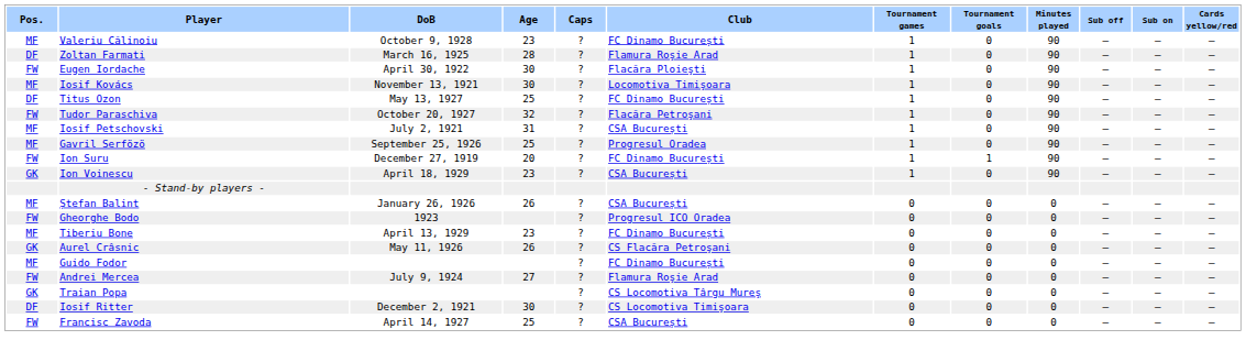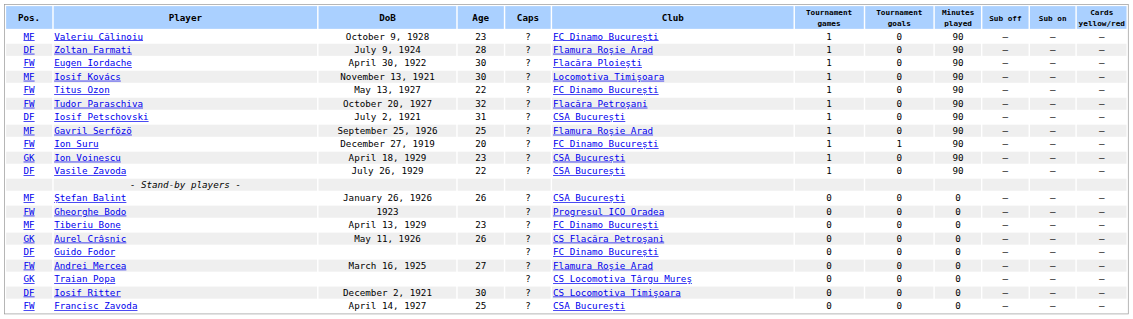 <table border="0" width="100%" style="border: 1px solid #999; background-color:#FFFFFF; text-align:center">
 <tr align="center" bgcolor="#AAD0FF">
 <th width=4%>Pos.</th>
 <th width=23%>Player</th>
 <th width=12%>DoB</th>
 <th width=4%>Age</th>
 <th width=4%>Caps</th>
 <th width=21%>Club</th>
 <th width=6%><small>Tournament<br>games</small></th>
 <th width=6%><small>Tournament<br>goals</small></th>
 <th width=4%><small>Minutes<br>played</small></th>
 <th width=4%><small>Sub off</small></th>
 <th width=4%><small>Sub on</small></th>
 <th width=4%><small>Cards<br>yellow/red</small></th>
 </tr>
 <tr>
 <td><a href='#'>MF</a></td>
 <td align="left"><a href='#'>Valeriu Călinoiu</a></td>
 <td>October 9, 1928</td>
 <td>23</td>
 <td>?</td>
 <td align="left"> <a href='#'>FC Dinamo București</a></td>
 <td>1</td>
 <td>0</td>
 <td>90</td>
 <td>–</td>
 <td>–</td>
 <td>–</td>
 </tr>
 <tr bgcolor="#EFEFEF">
 <td><a href='#'>DF</a></td>
 <td align="left"><a href='#'>Zoltan Farmati</a></td>
-<td>March 16, 1925</td>
+<td>July 9, 1924</td>
 <td>28</td>
 <td>?</td>
 <td align="left"> <a href='#'>Flamura Roşie Arad</a></td>
 <td>1</td>
 <td>0</td>
 <td>90</td>
 <td>–</td>
 <td>–</td>
 <td>–</td>
 </tr>
 <tr>
 <td><a href='#'>FW</a></td>
 <td align="left"><a href='#'>Eugen Iordache</a></td>
 <td>April 30, 1922</td>
 <td>30</td>
 <td>?</td>
 <td align="left"> <a href='#'>Flacăra Ploieşti</a></td>
 <td>1</td>
 <td>0</td>
 <td>90</td>
 <td>–</td>
 <td>–</td>
 <td>–</td>
 </tr>
 <tr bgcolor="#EFEFEF">
 <td><a href='#'>MF</a></td>
 <td align="left"><a href='#'>Iosif Kovács</a></td>
 <td>November 13, 1921</td>
 <td>30</td>
 <td>?</td>
 <td align="left"> <a href='#'>Locomotiva Timişoara</a></td>
 <td>1</td>
 <td>0</td>
 <td>90</td>
 <td>–</td>
 <td>–</td>
 <td>–</td>
 </tr>
 <tr>
-<td><a href='#'>DF</a></td>
+<td><a href='#'>FW</a></td>
 <td align="left"><a href='#'>Titus Ozon</a></td>
 <td>May 13, 1927</td>
-<td>25</td>
+<td>22</td>
 <td>?</td>
 <td align="left"> <a href='#'>FC Dinamo București</a></td>
 <td>1</td>
 <td>0</td>
 <td>90</td>
 <td>–</td>
 <td>–</td>
 <td>–</td>
 </tr>
 <tr bgcolor="#EFEFEF">
 <td><a href='#'>FW</a></td>
 <td align="left"><a href='#'>Tudor Paraschiva</a></td>
 <td>October 20, 1927</td>
 <td>32</td>
 <td>?</td>
 <td align="left"> <a href='#'>Flacăra Petroşani</a></td>
 <td>1</td>
 <td>0</td>
 <td>90</td>
 <td>–</td>
 <td>–</td>
 <td>–</td>
 </tr>
 <tr>
-<td><a href='#'>MF</a></td>
+<td><a href='#'>DF</a></td>
 <td align="left"><a href='#'>Iosif Petschovski</a></td>
 <td>July 2, 1921</td>
 <td>31</td>
 <td>?</td>
 <td align="left"> <a href='#'>CSA București</a></td>
 <td>1</td>
 <td>0</td>
 <td>90</td>
 <td>–</td>
 <td>–</td>
 <td>–</td>
 </tr>
 <tr bgcolor="#EFEFEF">
 <td><a href='#'>MF</a></td>
 <td align="left"><a href='#'>Gavril Serfözö</a></td>
 <td>September 25, 1926</td>
 <td>25</td>
 <td>?</td>
-<td align="left"> <a href='#'>Progresul Oradea</a></td>
+<td align="left"> <a href='#'>Flamura Roşie Arad</a></td>
 <td>1</td>
 <td>0</td>
 <td>90</td>
 <td>–</td>
 <td>–</td>
 <td>–</td>
 </tr>
 <tr>
 <td><a href='#'>FW</a></td>
 <td align="left"><a href='#'>Ion Suru</a></td>
 <td>December 27, 1919</td>
 <td>20</td>
 <td>?</td>
 <td align="left"> <a href='#'>FC Dinamo București</a></td>
 <td>1</td>
 <td>1</td>
 <td>90</td>
 <td>–</td>
 <td>–</td>
 <td>–</td>
 </tr>
 <tr bgcolor="#EFEFEF">
 <td><a href='#'>GK</a></td>
 <td align="left"><a href='#'>Ion Voinescu</a></td>
 <td>April 18, 1929</td>
 <td>23</td>
+<td>?</td>
+<td align="left"> <a href='#'>CSA București</a></td>
+<td>1</td>
+<td>0</td>
+<td>90</td>
+<td>–</td>
+<td>–</td>
+<td>–</td>
+</tr>
+<tr>
+<td><a href='#'>DF</a></td>
+<td align="left"><a href='#'>Vasile Zavoda</a></td>
+<td>July 26, 1929</td>
+<td>22</td>
 <td>?</td>
 <td align="left"> <a href='#'>CSA București</a></td>
 <td>1</td>
 <td>0</td>
 <td>90</td>
 <td>–</td>
 <td>–</td>
 <td>–</td>
 </tr>
 <tr bgcolor="#EFEFEF">
 <td></td>
 <td>- <em>Stand-by players</em> -</td>
 <td></td>
 <td></td>
 <td></td>
 <td></td>
 <td></td>
 <td></td>
 <td></td>
 <td></td>
 <td></td>
 <td></td>
 </tr>
 <tr>
 <td><a href='#'>MF</a></td>
 <td align="left"><a href='#'>Ștefan Balint</a></td>
 <td>January 26, 1926</td>
 <td>26</td>
 <td>?</td>
 <td align="left"> <a href='#'>CSA București</a></td>
 <td>0</td>
 <td>0</td>
 <td>0</td>
 <td>–</td>
 <td>–</td>
 <td>–</td>
 </tr>
 <tr bgcolor="#EFEFEF">
 <td><a href='#'>FW</a></td>
 <td align="left"><a href='#'>Gheorghe Bodo</a></td>
 <td>1923</td>
 <td></td>
 <td>?</td>
 <td align="left"> <a href='#'>Progresul ICO Oradea</a></td>
 <td>0</td>
 <td>0</td>
 <td>0</td>
 <td>–</td>
 <td>–</td>
 <td>–</td>
 </tr>
 <tr>
 <td><a href='#'>MF</a></td>
 <td align="left"><a href='#'>Tiberiu Bone</a></td>
 <td>April 13, 1929</td>
 <td>23</td>
 <td>?</td>
 <td align="left"> <a href='#'>FC Dinamo București</a></td>
 <td>0</td>
 <td>0</td>
 <td>0</td>
 <td>–</td>
 <td>–</td>
 <td>–</td>
 </tr>
 <tr bgcolor="#EFEFEF">
 <td><a href='#'>GK</a></td>
 <td align="left"><a href='#'>Aurel Crâsnic</a></td>
 <td>May 11, 1926</td>
 <td>26</td>
 <td>?</td>
 <td align="left"> <a href='#'>CS Flacăra Petroşani</a></td>
 <td>0</td>
 <td>0</td>
 <td>0</td>
 <td>–</td>
 <td>–</td>
 <td>–</td>
 </tr>
 <tr>
-<td><a href='#'>MF</a></td>
+<td><a href='#'>DF</a></td>
 <td align="left"><a href='#'>Guido Fodor</a></td>
 <td></td>
 <td></td>
 <td>?</td>
 <td align="left"> <a href='#'>FC Dinamo București</a></td>
 <td>0</td>
 <td>0</td>
 <td>0</td>
 <td>–</td>
 <td>–</td>
 <td>–</td>
 </tr>
 <tr bgcolor="#EFEFEF">
 <td><a href='#'>FW</a></td>
 <td align="left"><a href='#'>Andrei Mercea</a></td>
-<td>July 9, 1924</td>
+<td>March 16, 1925</td>
 <td>27</td>
 <td>?</td>
 <td align="left"> <a href='#'>Flamura Roşie Arad</a></td>
 <td>0</td>
 <td>0</td>
 <td>0</td>
 <td>–</td>
 <td>–</td>
 <td>–</td>
 </tr>
 <tr>
 <td><a href='#'>GK</a></td>
 <td align="left"><a href='#'>Traian Popa</a></td>
 <td></td>
 <td></td>
 <td>?</td>
 <td align="left"> <a href='#'>CS Locomotiva Târgu Mureş</a></td>
 <td>0</td>
 <td>0</td>
 <td>0</td>
 <td>–</td>
 <td>–</td>
 <td>–</td>
 </tr>
 <tr bgcolor="#EFEFEF">
 <td><a href='#'>DF</a></td>
 <td align="left"><a href='#'>Iosif Ritter</a></td>
 <td>December 2, 1921</td>
 <td>30</td>
 <td>?</td>
 <td align="left"> <a href='#'>CS Locomotiva Timişoara</a></td>
 <td>0</td>
 <td>0</td>
 <td>0</td>
 <td>–</td>
 <td>–</td>
 <td>–</td>
 </tr>
 <tr>
 <td><a href='#'>FW</a></td>
 <td align="left"><a href='#'>Francisc Zavoda</a></td>
 <td>April 14, 1927</td>
 <td>25</td>
 <td>?</td>
 <td align="left"> <a href='#'>CSA București</a></td>
 <td>0</td>
 <td>0</td>
 <td>0</td>
 <td>–</td>
 <td>–</td>
 <td>–</td>
 </tr>
 </table>
